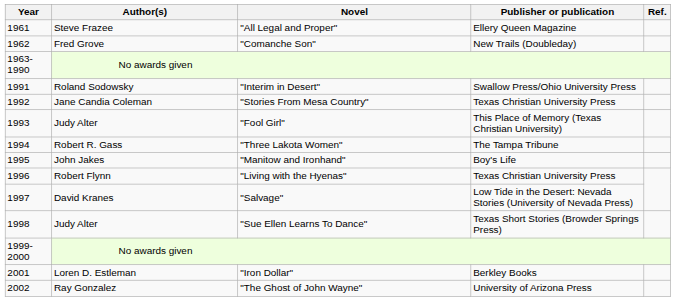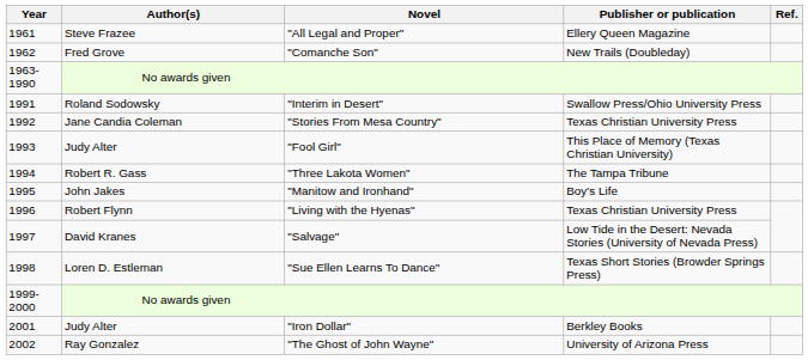 <table class="sortable wikitable" width="85%" cellpadding="5" style="margin: 1em auto 1em auto">
 <tr>
 <th width="7%" scope="col">Year</th>
 <th width="28%" scope="col">Author(s)</th>
 <th width="35%" scope="col">Novel</th>
 <th width="26%" scope="col">Publisher or publication</th>
 <th width="4%" scope="col" class="unsortable">Ref.</th>
 </tr>
 <tr>
 <td>1961</td>
 <td>Steve Frazee</td>
 <td>"All Legal and Proper"</td>
 <td>Ellery Queen Magazine</td>
 <td></td>
 </tr>
 <tr>
 <td>1962</td>
 <td>Fred Grove</td>
 <td>"Comanche Son"</td>
 <td>New Trails (Doubleday)</td>
 <td></td>
 </tr>
 <tr>
 <td>1963-1990</td>
 <td colspan="4" style="background-color:#EFD; padding-left:10%" data-sort-value="?">No awards given</td>
 </tr>
 <tr>
 <td>1991</td>
 <td>Roland Sodowsky</td>
 <td>"Interim in Desert"</td>
 <td>Swallow Press/Ohio University Press</td>
 <td></td>
 </tr>
 <tr>
 <td>1992</td>
 <td>Jane Candia Coleman</td>
 <td>"Stories From Mesa Country"</td>
 <td>Texas Christian University Press</td>
 <td></td>
 </tr>
 <tr>
 <td>1993</td>
 <td>Judy Alter</td>
 <td>"Fool Girl"</td>
 <td>This Place of Memory (Texas Christian University)</td>
 </tr>
 <tr>
 <td>1994</td>
 <td>Robert R. Gass</td>
 <td>"Three Lakota Women"</td>
 <td>The Tampa Tribune</td>
 <td></td>
 </tr>
 <tr>
 <td>1995</td>
 <td>John Jakes</td>
 <td>"Manitow and Ironhand"</td>
 <td>Boy's Life</td>
 <td></td>
 </tr>
 <tr>
 <td>1996</td>
 <td>Robert Flynn</td>
 <td>"Living with the Hyenas"</td>
 <td>Texas Christian University Press</td>
 </tr>
 <tr>
 <td>1997</td>
 <td>David Kranes</td>
 <td>"Salvage"</td>
 <td>Low Tide in the Desert: Nevada Stories (University of Nevada Press)</td>
 </tr>
 <tr>
 <td>1998</td>
-<td>Judy Alter</td>
+<td>Loren D. Estleman</td>
 <td>"Sue Ellen Learns To Dance"</td>
 <td>Texas Short Stories (Browder Springs Press)</td>
 <td></td>
 </tr>
 <tr>
 <td>1999-2000</td>
 <td colspan="4" style="background-color:#EFD; padding-left:10%" data-sort-value="?">No awards given</td>
 </tr>
 <tr>
 <td>2001</td>
-<td>Loren D. Estleman</td>
+<td>Judy Alter</td>
 <td>"Iron Dollar"</td>
 <td>Berkley Books</td>
 <td></td>
 </tr>
 <tr>
 <td>2002</td>
 <td>Ray Gonzalez</td>
 <td>"The Ghost of John Wayne"</td>
 <td>University of Arizona Press</td>
 <td></td>
 </tr>
 </table>
